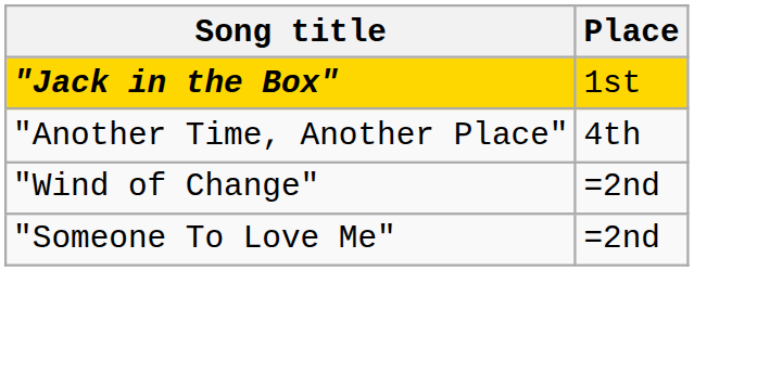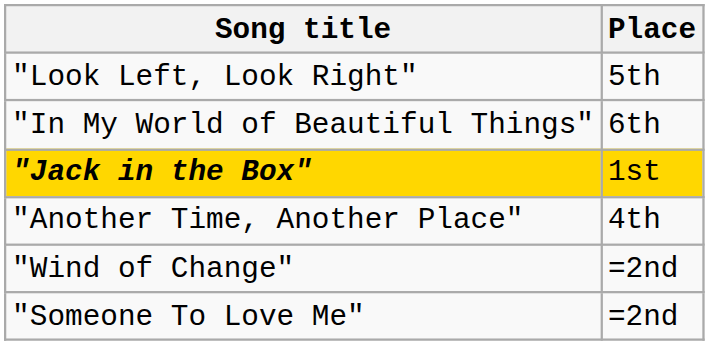 <table class="sortable wikitable">
 <tr>
 <th>Song title</th>
 <th>Place</th>
+</tr>
+<tr>
+<td>"Look Left, Look Right"</td>
+<td>5th</td>
+</tr>
+<tr>
+<td>"In My World of Beautiful Things"</td>
+<td>6th</td>
 </tr>
 <tr style="background:gold;">
 <td><strong><em>"Jack in the Box"</em></strong></td>
 <td>1st</td>
 </tr>
 <tr>
 <td>"Another Time, Another Place"</td>
 <td>4th</td>
 </tr>
 <tr>
 <td>"Wind of Change"</td>
 <td>=2nd</td>
 </tr>
 <tr>
 <td>"Someone To Love Me"</td>
 <td>=2nd</td>
 </tr>
 </table>
